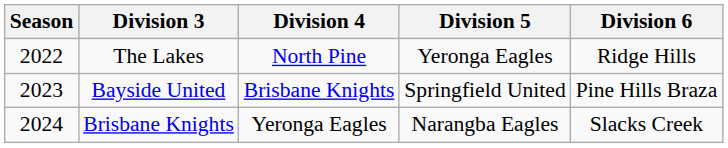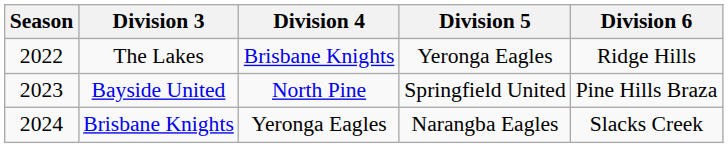 <table class="wikitable" style="text-align: center">
 <tr>
 <th>Season</th>
 <th>Division 3</th>
 <th>Division 4</th>
 <th>Division 5</th>
 <th>Division 6</th>
 </tr>
 <tr>
 <td>2022</td>
 <td>The Lakes</td>
-<td><a href='#'>North Pine</a></td>
+<td><a href='#'>Brisbane Knights</a></td>
 <td>Yeronga Eagles</td>
 <td>Ridge Hills</td>
 </tr>
 <tr>
 <td>2023</td>
 <td><a href='#'>Bayside United</a></td>
-<td><a href='#'>Brisbane Knights</a></td>
+<td><a href='#'>North Pine</a></td>
 <td>Springfield United</td>
 <td>Pine Hills Braza</td>
 </tr>
 <tr>
 <td>2024</td>
 <td><a href='#'>Brisbane Knights</a></td>
 <td>Yeronga Eagles</td>
 <td>Narangba Eagles</td>
 <td>Slacks Creek</td>
 </tr>
 </table>
